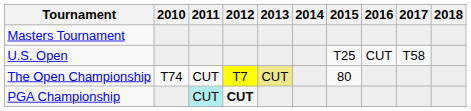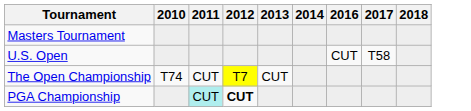 <table class="wikitable" style="font-size:95%;text-align:center;">
 <tr>
 <th>Tournament</th>
 <th>2010</th>
 <th>2011</th>
 <th>2012</th>
 <th>2013</th>
 <th>2014</th>
-<th>2015</th>
 <th>2016</th>
 <th>2017</th>
 <th>2018</th>
 </tr>
 <tr>
 <td align=left><a href='#'>Masters Tournament</a></td>
-<td style="background:#eeeeee;"></td>
 <td style="background:#eeeeee;"></td>
 <td style="background:#eeeeee;"></td>
 <td style="background:#eeeeee;"></td>
 <td style="background:#eeeeee;"></td>
 <td style="background:#eeeeee;"></td>
 <td style="background:#eeeeee;"></td>
 <td style="background:#eeeeee;"></td>
 <td style="background:#eeeeee;"></td>
 </tr>
 <tr>
 <td align=left><a href='#'>U.S. Open</a></td>
 <td style="background:#eeeeee;"></td>
 <td style="background:#eeeeee;"></td>
 <td style="background:#eeeeee;"></td>
 <td style="background:#eeeeee;"></td>
 <td style="background:#eeeeee;"></td>
-<td>T25</td>
 <td>CUT</td>
 <td>T58</td>
 <td style="background:#eeeeee;"></td>
 </tr>
 <tr>
 <td align=left><a href='#'>The Open Championship</a></td>
 <td>T74</td>
 <td>CUT</td>
 <td style="background:yellow;">T7</td>
-<td style="background: khaki;">CUT</td>
+<td>CUT</td>
 <td style="background:#eeeeee;"></td>
-<td>80</td>
 <td style="background:#eeeeee;"></td>
 <td style="background:#eeeeee;"></td>
 <td style="background:#eeeeee;"></td>
 </tr>
 <tr>
 <td align=left><a href='#'>PGA Championship</a></td>
 <td style="background:#eeeeee;"></td>
 <td style="background: paleturquoise;">CUT</td>
 <td><strong>CUT</strong></td>
 <td style="background:#eeeeee;"></td>
 <td style="background:#eeeeee;"></td>
 <td style="background:#eeeeee;"></td>
 <td style="background:#eeeeee;"></td>
 <td style="background:#eeeeee;"></td>
-<td style="background:#eeeeee;"></td>
 </tr>
 </table>
